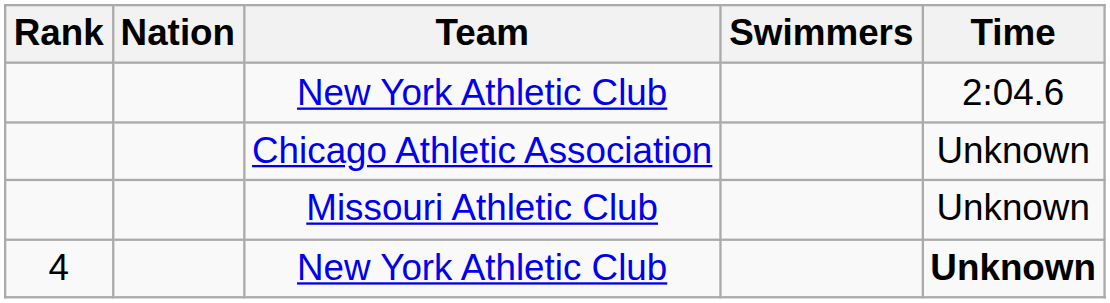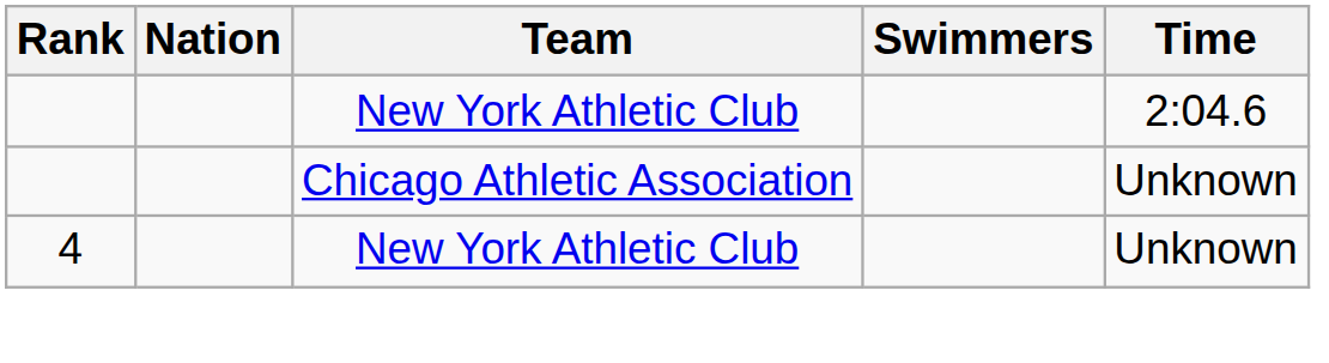 <table class="wikitable sortable" style="text-align:center">
 <tr>
 <th>Rank</th>
 <th>Nation</th>
 <th>Team</th>
 <th>Swimmers</th>
 <th>Time</th>
 </tr>
 <tr>
 <td></td>
 <td align=left></td>
 <td><a href='#'>New York Athletic Club</a></td>
 <td></td>
 <td>2:04.6</td>
 </tr>
 <tr>
 <td></td>
 <td align=left></td>
 <td><a href='#'>Chicago Athletic Association</a></td>
 <td></td>
 <td>Unknown</td>
 </tr>
 <tr>
-<td></td>
-<td align=left></td>
-<td><a href='#'>Missouri Athletic Club</a></td>
-<td></td>
-<td>Unknown</td>
-</tr>
-<tr>
 <td>4</td>
 <td align=left></td>
 <td><a href='#'>New York Athletic Club</a></td>
 <td></td>
-<td><strong>Unknown</strong></td>
+<td>Unknown</td>
 </tr>
 </table>
